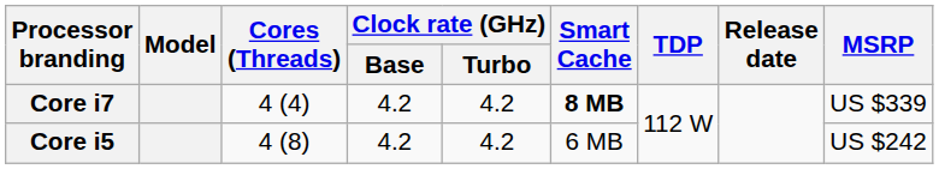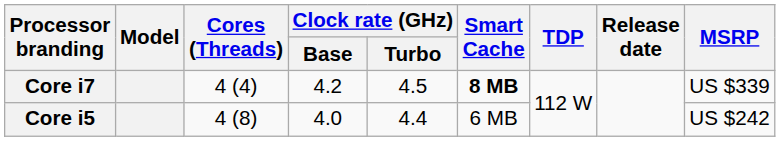 <table class="wikitable sortable nowrap" style="text-align: center;">
 <tr>
 <th class="unsortable" rowspan="2">Processor<br>branding</th>
 <th rowspan="2">Model</th>
 <th class="unsortable" rowspan="2"><a href='#'>Cores</a><br>(<a href='#'>Threads</a>)</th>
 <th colspan="2"><a href='#'>Clock rate</a> (GHz)</th>
 <th class="unsortable" rowspan="2"><a href='#'>Smart<br>Cache</a></th>
 <th rowspan="2"><a href='#'>TDP</a></th>
 <th rowspan="2">Release<br>date</th>
 <th class="unsortable" rowspan="2"><a href='#'>MSRP</a></th>
 </tr>
 <tr>
 <th class="unsortable">Base</th>
 <th class="unsortable">Turbo</th>
 </tr>
 <tr>
 <th>Core i7</th>
 <th style="text-align:left;" data-sort-value="sku2"></th>
 <td>4 (4)</td>
 <td>4.2</td>
-<td>4.2</td>
+<td>4.5</td>
 <td><strong>8 MB</strong></td>
 <td rowspan=2>112 W</td>
 <td rowspan=2></td>
 <td>US $339</td>
 </tr>
 <tr>
 <th>Core i5</th>
 <th style="text-align:left;" data-sort-value="sku1"></th>
 <td>4 (8)</td>
-<td>4.2</td>
-<td>4.2</td>
+<td>4.0</td>
+<td>4.4</td>
 <td>6 MB</td>
 <td>US $242</td>
 </tr>
 </table>
